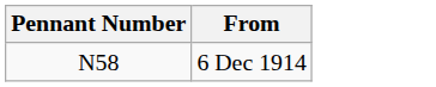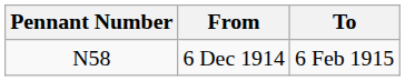 <table class="wikitable" style="text-align:center">
 <tr>
 <th>Pennant Number</th>
 <th>From</th>
+<th>To</th>
 </tr>
 <tr>
 <td>N58</td>
 <td>6 Dec 1914</td>
+<td>6 Feb 1915</td>
 </tr>
 </table>
